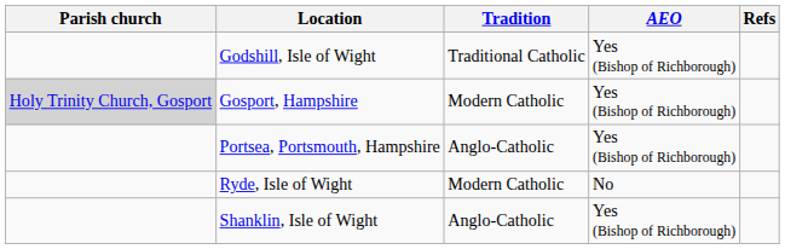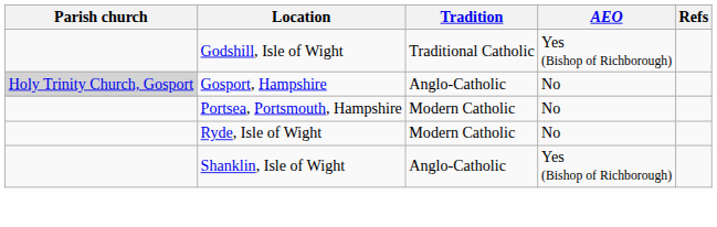 <table class="wikitable sortable">
 <tr>
 <th>Parish church</th>
 <th>Location</th>
 <th><a href='#'>Tradition</a></th>
 <th><em><a href='#'>AEO</a></em></th>
 <th>Refs</th>
 </tr>
 <tr>
 <td></td>
 <td><a href='#'>Godshill</a>, Isle of Wight</td>
 <td>Traditional Catholic</td>
 <td>Yes <br> <small>(Bishop of Richborough)</small></td>
 <td></td>
 </tr>
 <tr>
 <td style="background: lightgrey;"><a href='#'>Holy Trinity Church, Gosport</a></td>
 <td><a href='#'>Gosport</a>, <a href='#'>Hampshire</a></td>
-<td>Modern Catholic</td>
-<td>Yes <br> <small>(Bishop of Richborough)</small></td>
+<td>Anglo-Catholic</td>
+<td>No</td>
 <td></td>
 </tr>
 <tr>
 <td></td>
 <td><a href='#'>Portsea</a>, <a href='#'>Portsmouth</a>, Hampshire</td>
-<td>Anglo-Catholic</td>
-<td>Yes <br> <small>(Bishop of Richborough)</small></td>
+<td>Modern Catholic</td>
+<td>No</td>
 <td></td>
 </tr>
 <tr>
 <td></td>
 <td><a href='#'>Ryde</a>, Isle of Wight</td>
 <td>Modern Catholic</td>
 <td>No</td>
 <td></td>
 </tr>
 <tr>
 <td></td>
 <td><a href='#'>Shanklin</a>, Isle of Wight</td>
 <td>Anglo-Catholic</td>
 <td>Yes <br> <small>(Bishop of Richborough)</small></td>
 <td></td>
 </tr>
 </table>
